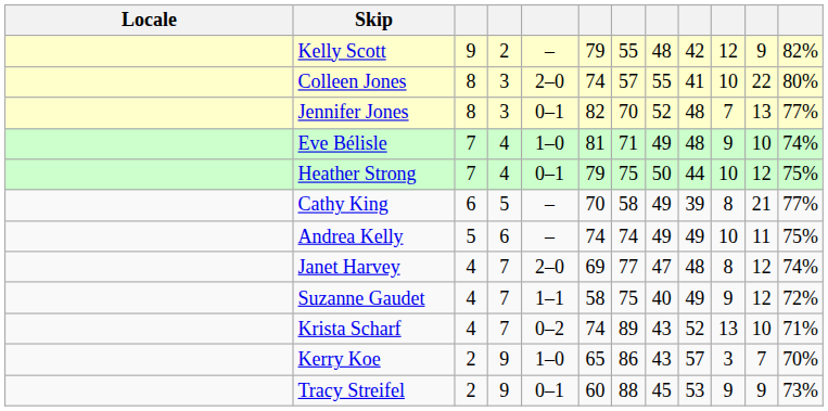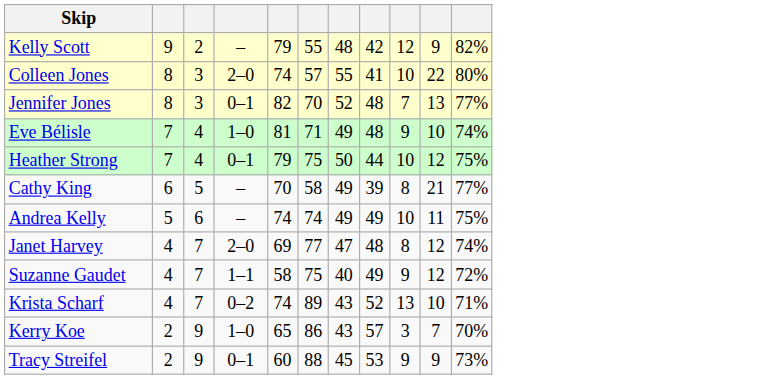 <table class="wikitable" style="text-align: center;">
 <tr>
-<th width=230>Locale</th>
 <th width=125>Skip</th>
 <th width=20></th>
 <th width=20></th>
 <th width=40></th>
 <th width=20></th>
 <th width=20></th>
 <th width=20></th>
 <th width=20></th>
 <th width=20></th>
 <th width=20></th>
 <th width=20></th>
 </tr>
 <tr bgcolor="#ffc">
-<td style="text-align: left;"></td>
 <td style="text-align: left;"><a href='#'>Kelly Scott</a></td>
 <td>9</td>
 <td>2</td>
 <td>–</td>
 <td>79</td>
 <td>55</td>
 <td>48</td>
 <td>42</td>
 <td>12</td>
 <td>9</td>
 <td>82%</td>
 </tr>
 <tr bgcolor="#ffc">
-<td style="text-align: left;"></td>
 <td style="text-align: left;"><a href='#'>Colleen Jones</a></td>
 <td>8</td>
 <td>3</td>
 <td>2–0</td>
 <td>74</td>
 <td>57</td>
 <td>55</td>
 <td>41</td>
 <td>10</td>
 <td>22</td>
 <td>80%</td>
 </tr>
 <tr bgcolor="#ffc">
-<td style="text-align: left;"></td>
 <td style="text-align: left;"><a href='#'>Jennifer Jones</a></td>
 <td>8</td>
 <td>3</td>
 <td>0–1</td>
 <td>82</td>
 <td>70</td>
 <td>52</td>
 <td>48</td>
 <td>7</td>
 <td>13</td>
 <td>77%</td>
 </tr>
 <tr bgcolor="#ccffcc">
-<td style="text-align: left;"></td>
 <td style="text-align: left;"><a href='#'>Eve Bélisle</a></td>
 <td>7</td>
 <td>4</td>
 <td>1–0</td>
 <td>81</td>
 <td>71</td>
 <td>49</td>
 <td>48</td>
 <td>9</td>
 <td>10</td>
 <td>74%</td>
 </tr>
 <tr bgcolor="#ccffcc">
-<td style="text-align: left;"></td>
 <td style="text-align: left;"><a href='#'>Heather Strong</a></td>
 <td>7</td>
 <td>4</td>
 <td>0–1</td>
 <td>79</td>
 <td>75</td>
 <td>50</td>
 <td>44</td>
 <td>10</td>
 <td>12</td>
 <td>75%</td>
 </tr>
 <tr>
-<td style="text-align: left;"></td>
 <td style="text-align: left;"><a href='#'>Cathy King</a></td>
 <td>6</td>
 <td>5</td>
 <td>–</td>
 <td>70</td>
 <td>58</td>
 <td>49</td>
 <td>39</td>
 <td>8</td>
 <td>21</td>
 <td>77%</td>
 </tr>
 <tr>
-<td style="text-align: left;"></td>
 <td style="text-align: left;"><a href='#'>Andrea Kelly</a></td>
 <td>5</td>
 <td>6</td>
 <td>–</td>
 <td>74</td>
 <td>74</td>
 <td>49</td>
 <td>49</td>
 <td>10</td>
 <td>11</td>
 <td>75%</td>
 </tr>
 <tr>
-<td style="text-align: left;"></td>
 <td style="text-align: left;"><a href='#'>Janet Harvey</a></td>
 <td>4</td>
 <td>7</td>
 <td>2–0</td>
 <td>69</td>
 <td>77</td>
 <td>47</td>
 <td>48</td>
 <td>8</td>
 <td>12</td>
 <td>74%</td>
 </tr>
 <tr>
-<td style="text-align: left;"></td>
 <td style="text-align: left;"><a href='#'>Suzanne Gaudet</a></td>
 <td>4</td>
 <td>7</td>
 <td>1–1</td>
 <td>58</td>
 <td>75</td>
 <td>40</td>
 <td>49</td>
 <td>9</td>
 <td>12</td>
 <td>72%</td>
 </tr>
 <tr>
-<td style="text-align: left;"></td>
 <td style="text-align: left;"><a href='#'>Krista Scharf</a></td>
 <td>4</td>
 <td>7</td>
 <td>0–2</td>
 <td>74</td>
 <td>89</td>
 <td>43</td>
 <td>52</td>
 <td>13</td>
 <td>10</td>
 <td>71%</td>
 </tr>
 <tr>
-<td style="text-align: left;"></td>
 <td style="text-align: left;"><a href='#'>Kerry Koe</a></td>
 <td>2</td>
 <td>9</td>
 <td>1–0</td>
 <td>65</td>
 <td>86</td>
 <td>43</td>
 <td>57</td>
 <td>3</td>
 <td>7</td>
 <td>70%</td>
 </tr>
 <tr>
-<td style="text-align: left;"></td>
 <td style="text-align: left;"><a href='#'>Tracy Streifel</a></td>
 <td>2</td>
 <td>9</td>
 <td>0–1</td>
 <td>60</td>
 <td>88</td>
 <td>45</td>
 <td>53</td>
 <td>9</td>
 <td>9</td>
 <td>73%</td>
 </tr>
 </table>
